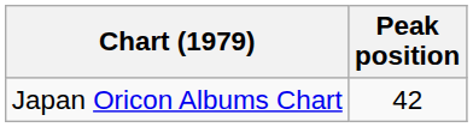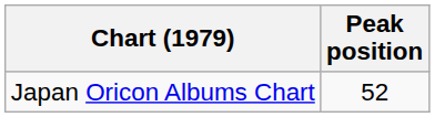 <table class="wikitable">
 <tr>
 <th>Chart (1979)</th>
 <th>Peak<br>position</th>
 </tr>
 <tr>
 <td>Japan <a href='#'>Oricon Albums Chart</a></td>
-<td align="center">42</td>
+<td align="center">52</td>
 </tr>
 </table>
